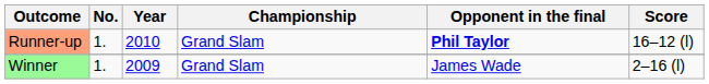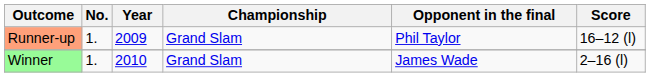 <table class="sortable wikitable">
 <tr>
 <th width="80">Outcome</th>
 <th width="20">No.</th>
 <th width="50">Year</th>
 <th style="width:250px;">Championship</th>
 <th style="width:200px;">Opponent in the final</th>
 <th width="70">Score</th>
 </tr>
 <tr>
 <td style="background:#ffa07a;">Runner-up</td>
 <td>1.</td>
-<td><a href='#'>2010</a></td>
+<td><a href='#'>2009</a></td>
 <td><a href='#'>Grand Slam</a></td>
-<td><strong> <a href='#'>Phil Taylor</a></strong></td>
+<td> <a href='#'>Phil Taylor</a></td>
 <td>16–12 (l)</td>
 </tr>
 <tr>
 </tr>
 <tr>
 <td style="background:#98FB98">Winner</td>
 <td>1.</td>
-<td><a href='#'>2009</a></td>
+<td><a href='#'>2010</a></td>
 <td><a href='#'>Grand Slam</a></td>
 <td> <a href='#'>James Wade</a></td>
 <td>2–16 (l)</td>
 </tr>
 </table>
